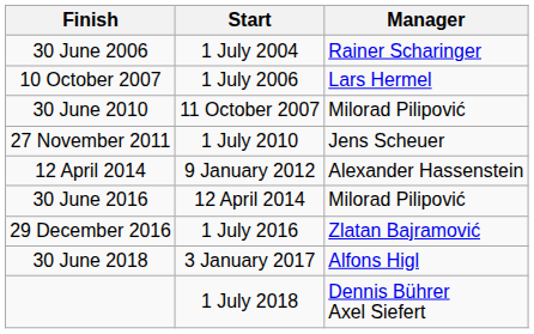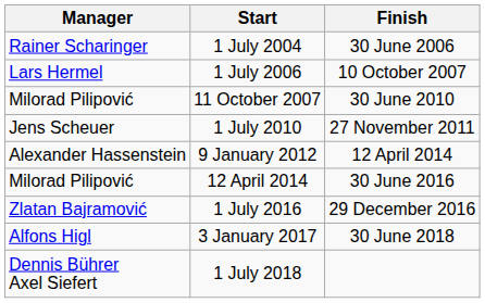 <table class="wikitable">
 <tr>
+<th>Manager</th>
+<th>Start</th>
 <th>Finish</th>
-<th>Start</th>
-<th>Manager</th>
 </tr>
 <tr align="center">
+<td align="left"> <a href='#'>Rainer Scharinger</a></td>
+<td>1 July 2004</td>
 <td>30 June 2006</td>
-<td>1 July 2004</td>
-<td align="left"> <a href='#'>Rainer Scharinger</a></td>
 </tr>
 <tr align="center">
+<td align="left"> <a href='#'>Lars Hermel</a></td>
+<td>1 July 2006</td>
 <td>10 October 2007</td>
-<td>1 July 2006</td>
-<td align="left"> <a href='#'>Lars Hermel</a></td>
 </tr>
 <tr align="center">
+<td align="left"> Milorad Pilipović</td>
+<td>11 October 2007</td>
 <td>30 June 2010</td>
-<td>11 October 2007</td>
-<td align="left"> Milorad Pilipović</td>
 </tr>
 <tr align="center">
+<td align="left"> Jens Scheuer</td>
+<td>1 July 2010</td>
 <td>27 November 2011</td>
-<td>1 July 2010</td>
-<td align="left"> Jens Scheuer</td>
 </tr>
 <tr align="center">
+<td align="left"> Alexander Hassenstein</td>
+<td>9 January 2012</td>
 <td>12 April 2014</td>
-<td>9 January 2012</td>
-<td align="left"> Alexander Hassenstein</td>
 </tr>
 <tr align="center">
+<td align="left"> Milorad Pilipović</td>
+<td>12 April 2014</td>
 <td>30 June 2016</td>
-<td>12 April 2014</td>
-<td align="left"> Milorad Pilipović</td>
 </tr>
 <tr align="center">
+<td align="left"> <a href='#'>Zlatan Bajramović</a></td>
+<td>1 July 2016</td>
 <td>29 December 2016</td>
-<td>1 July 2016</td>
-<td align="left"> <a href='#'>Zlatan Bajramović</a></td>
 </tr>
 <tr align="center">
+<td align="left"> <a href='#'>Alfons Higl</a></td>
+<td>3 January 2017</td>
 <td>30 June 2018</td>
-<td>3 January 2017</td>
-<td align="left"> <a href='#'>Alfons Higl</a></td>
 </tr>
 <tr align="center">
+<td align="left"> <a href='#'>Dennis Bührer</a> <br>  Axel Siefert</td>
+<td>1 July 2018</td>
 <td></td>
-<td>1 July 2018</td>
-<td align="left"> <a href='#'>Dennis Bührer</a> <br>  Axel Siefert</td>
 </tr>
 </table>
